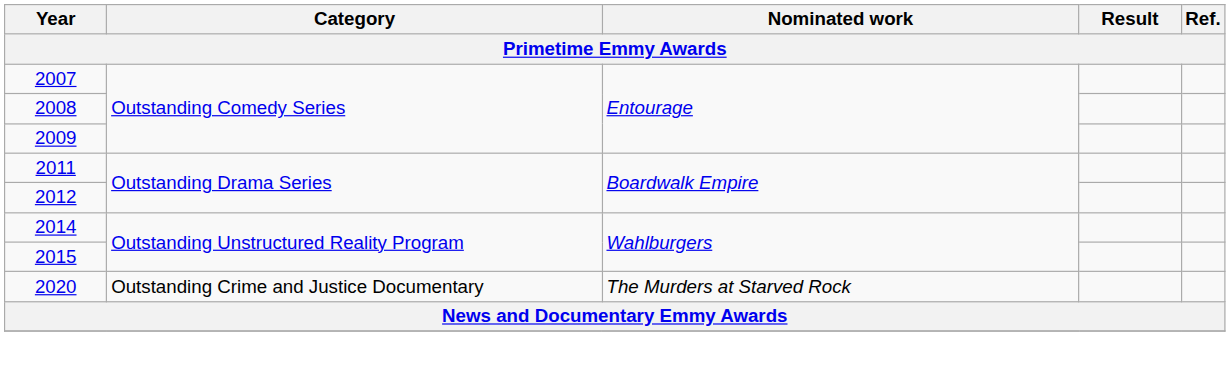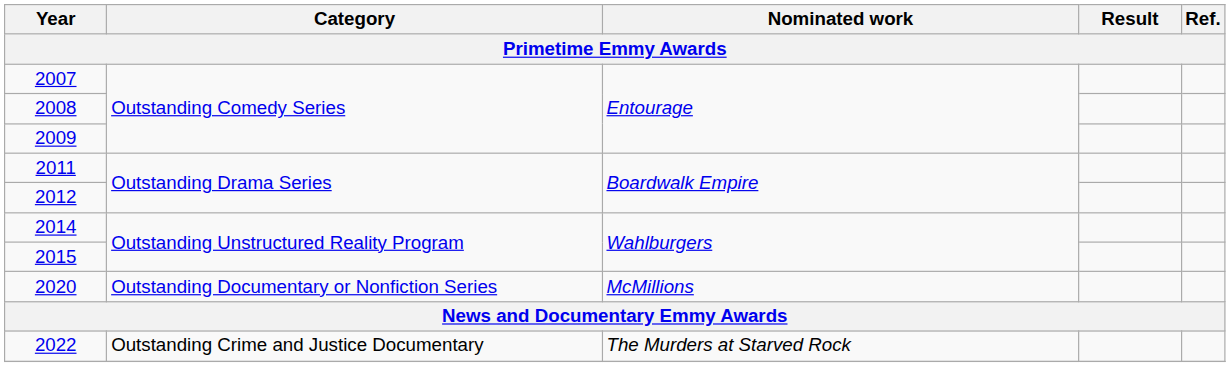 <table class=wikitable>
 <tr>
 <th scope="col" style="width:5em;">Year</th>
 <th scope="col" style="width:26em;">Category</th>
 <th scope="col" style="width:25em;">Nominated work</th>
 <th scope="col" style="width:5em;">Result</th>
 <th>Ref.</th>
 </tr>
 <tr>
 <th colspan=5><a href='#'>Primetime Emmy Awards</a></th>
 </tr>
 <tr>
 <td style="text-align:center;"><a href='#'>2007</a></td>
 <td rowspan="3"><a href='#'>Outstanding Comedy Series</a></td>
 <td rowspan="3"><em><a href='#'>Entourage</a></em></td>
 <td></td>
 <td style="text-align:center;"></td>
 </tr>
 <tr>
 <td style="text-align:center;"><a href='#'>2008</a></td>
 <td></td>
 <td style="text-align:center;"></td>
 </tr>
 <tr>
 <td style="text-align:center;"><a href='#'>2009</a></td>
 <td></td>
 <td style="text-align:center;"></td>
 </tr>
 <tr>
 <td style="text-align:center;"><a href='#'>2011</a></td>
 <td rowspan="2"><a href='#'>Outstanding Drama Series</a></td>
 <td rowspan="2"><em><a href='#'>Boardwalk Empire</a></em></td>
 <td></td>
 <td style="text-align:center;"></td>
 </tr>
 <tr>
 <td style="text-align:center;"><a href='#'>2012</a></td>
 <td></td>
 <td style="text-align:center;"></td>
 </tr>
 <tr>
 <td style="text-align:center;"><a href='#'>2014</a></td>
 <td rowspan="2"><a href='#'>Outstanding Unstructured Reality Program</a></td>
 <td rowspan="2"><em><a href='#'>Wahlburgers</a></em></td>
 <td></td>
 <td style="text-align:center;"></td>
 </tr>
 <tr>
 <td style="text-align:center;"><a href='#'>2015</a></td>
 <td></td>
 <td style="text-align:center;"></td>
 </tr>
 <tr>
 <td style="text-align:center;"><a href='#'>2020</a></td>
-<td>Outstanding Crime and Justice Documentary</td>
-<td><em>The Murders at Starved Rock</em></td>
+<td><a href='#'>Outstanding Documentary or Nonfiction Series</a></td>
+<td><em><a href='#'>McMillions</a></em></td>
 <td></td>
 <td style="text-align:center;"></td>
 </tr>
 <tr>
 <th colspan=5><a href='#'>News and Documentary Emmy Awards</a></th>
 </tr>
 <tr>
+<td style="text-align:center;"><a href='#'>2022</a></td>
+<td>Outstanding Crime and Justice Documentary</td>
+<td><em>The Murders at Starved Rock</em></td>
+<td></td>
+<td style="text-align:center;"></td>
+</tr>
+<tr>
 </tr>
 </table>
